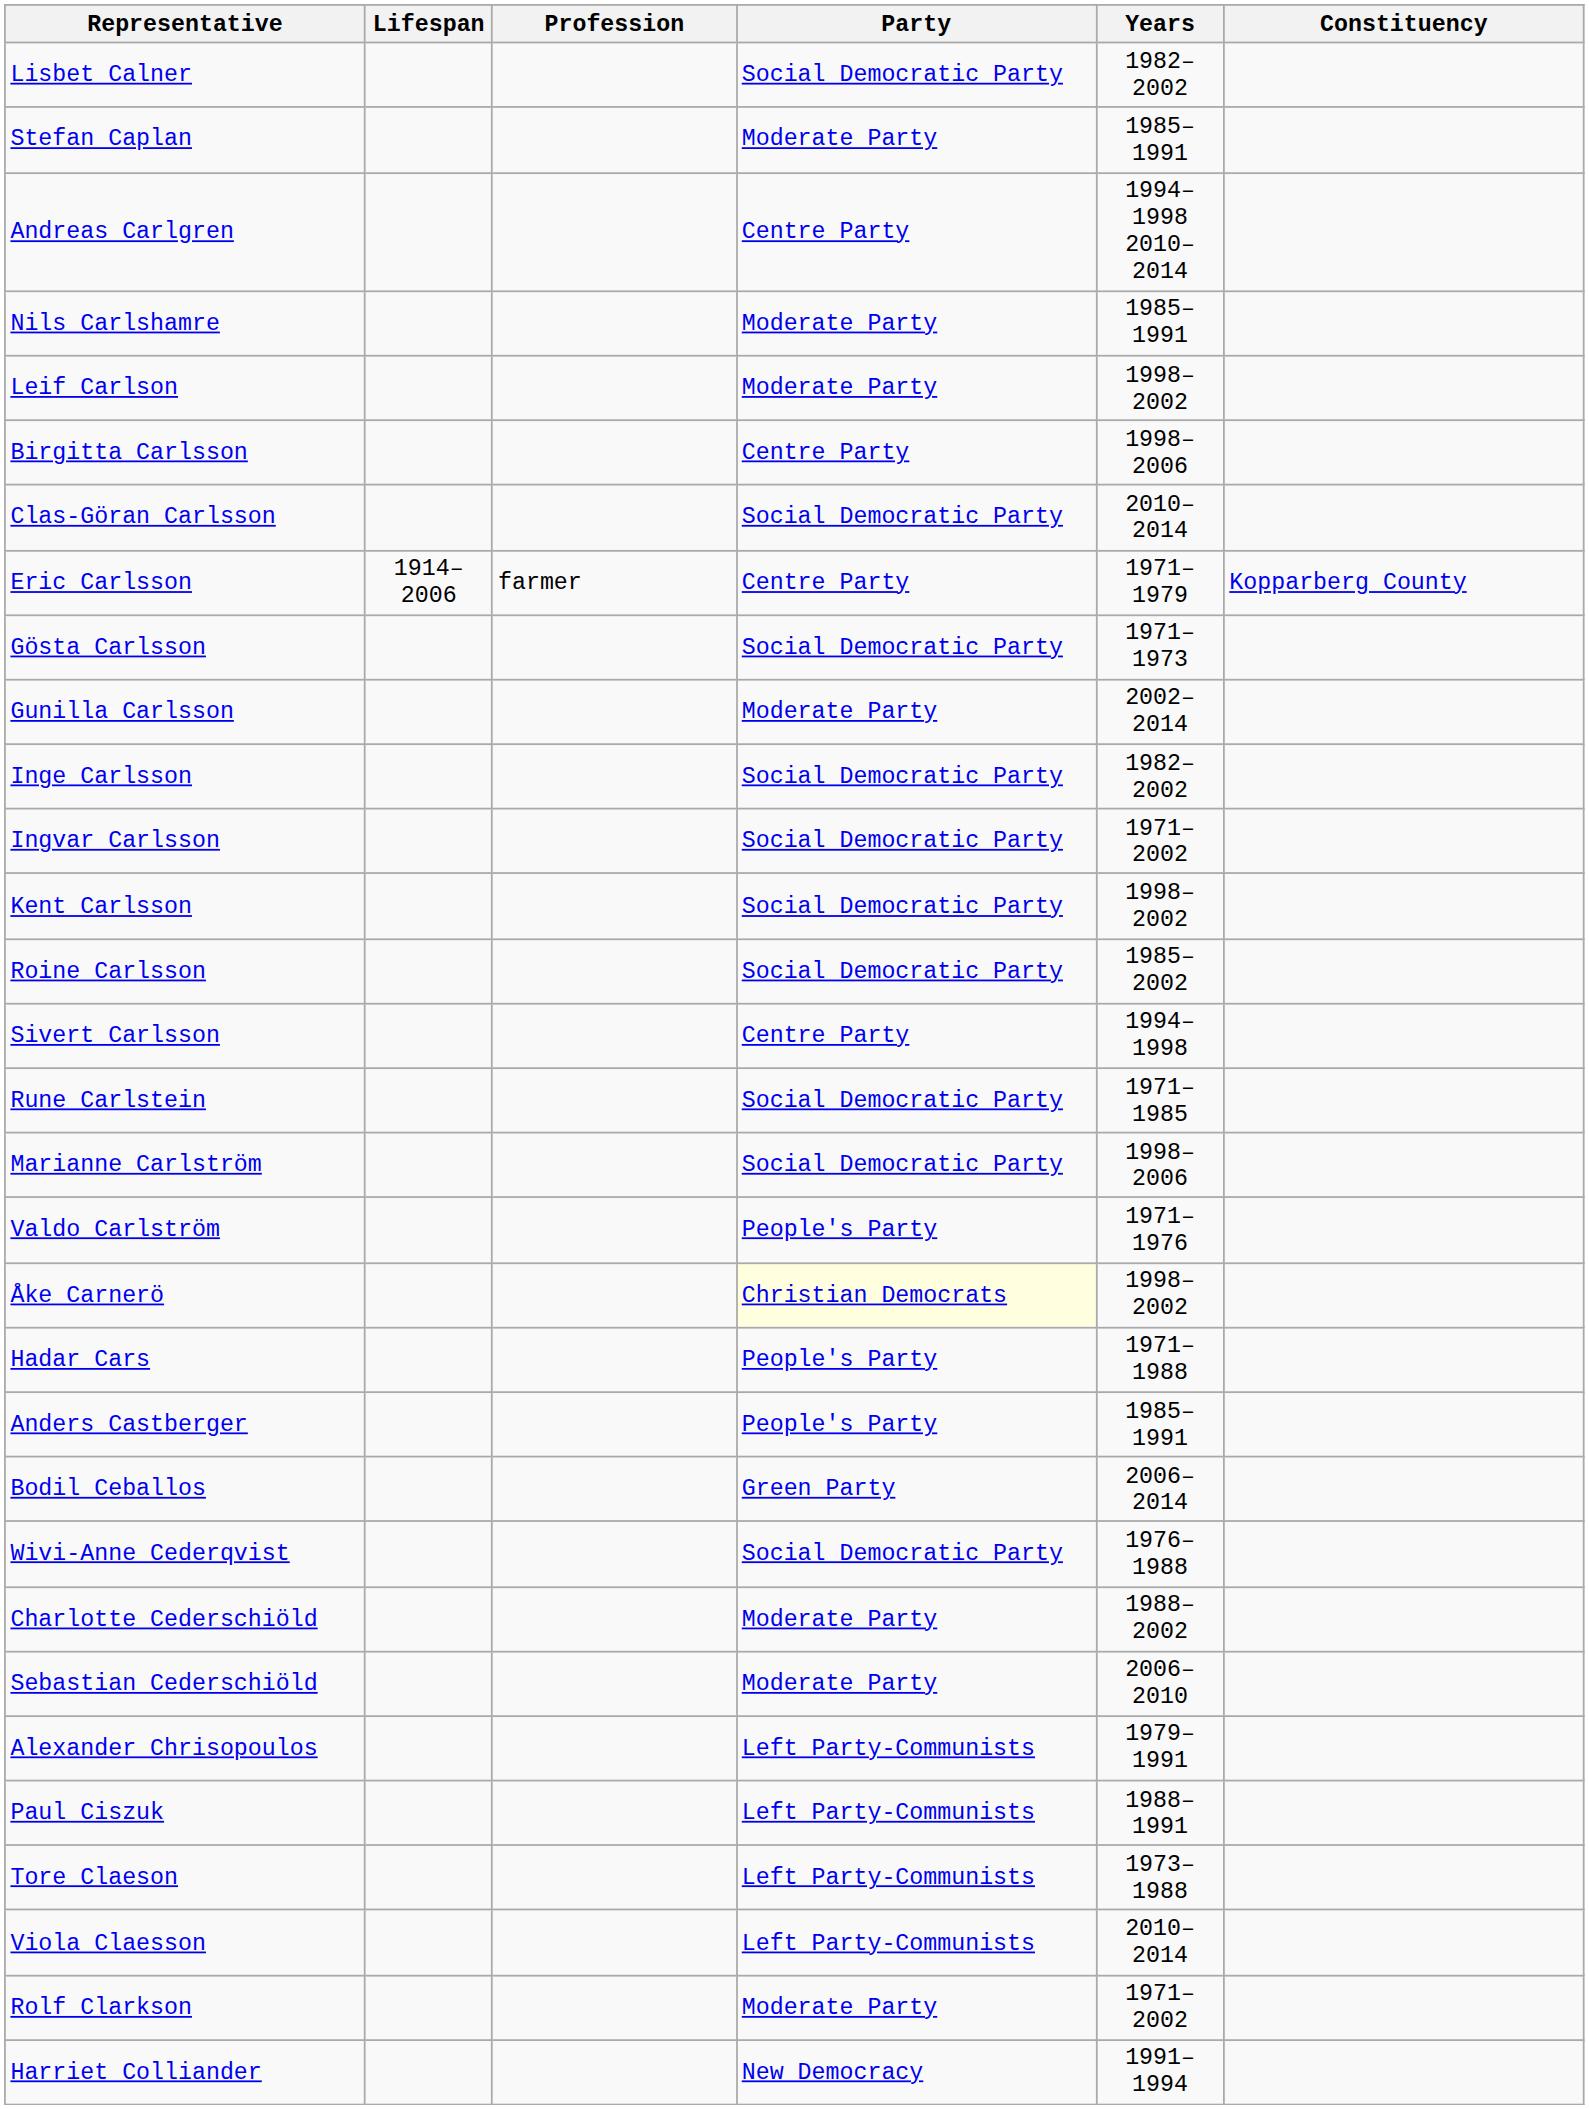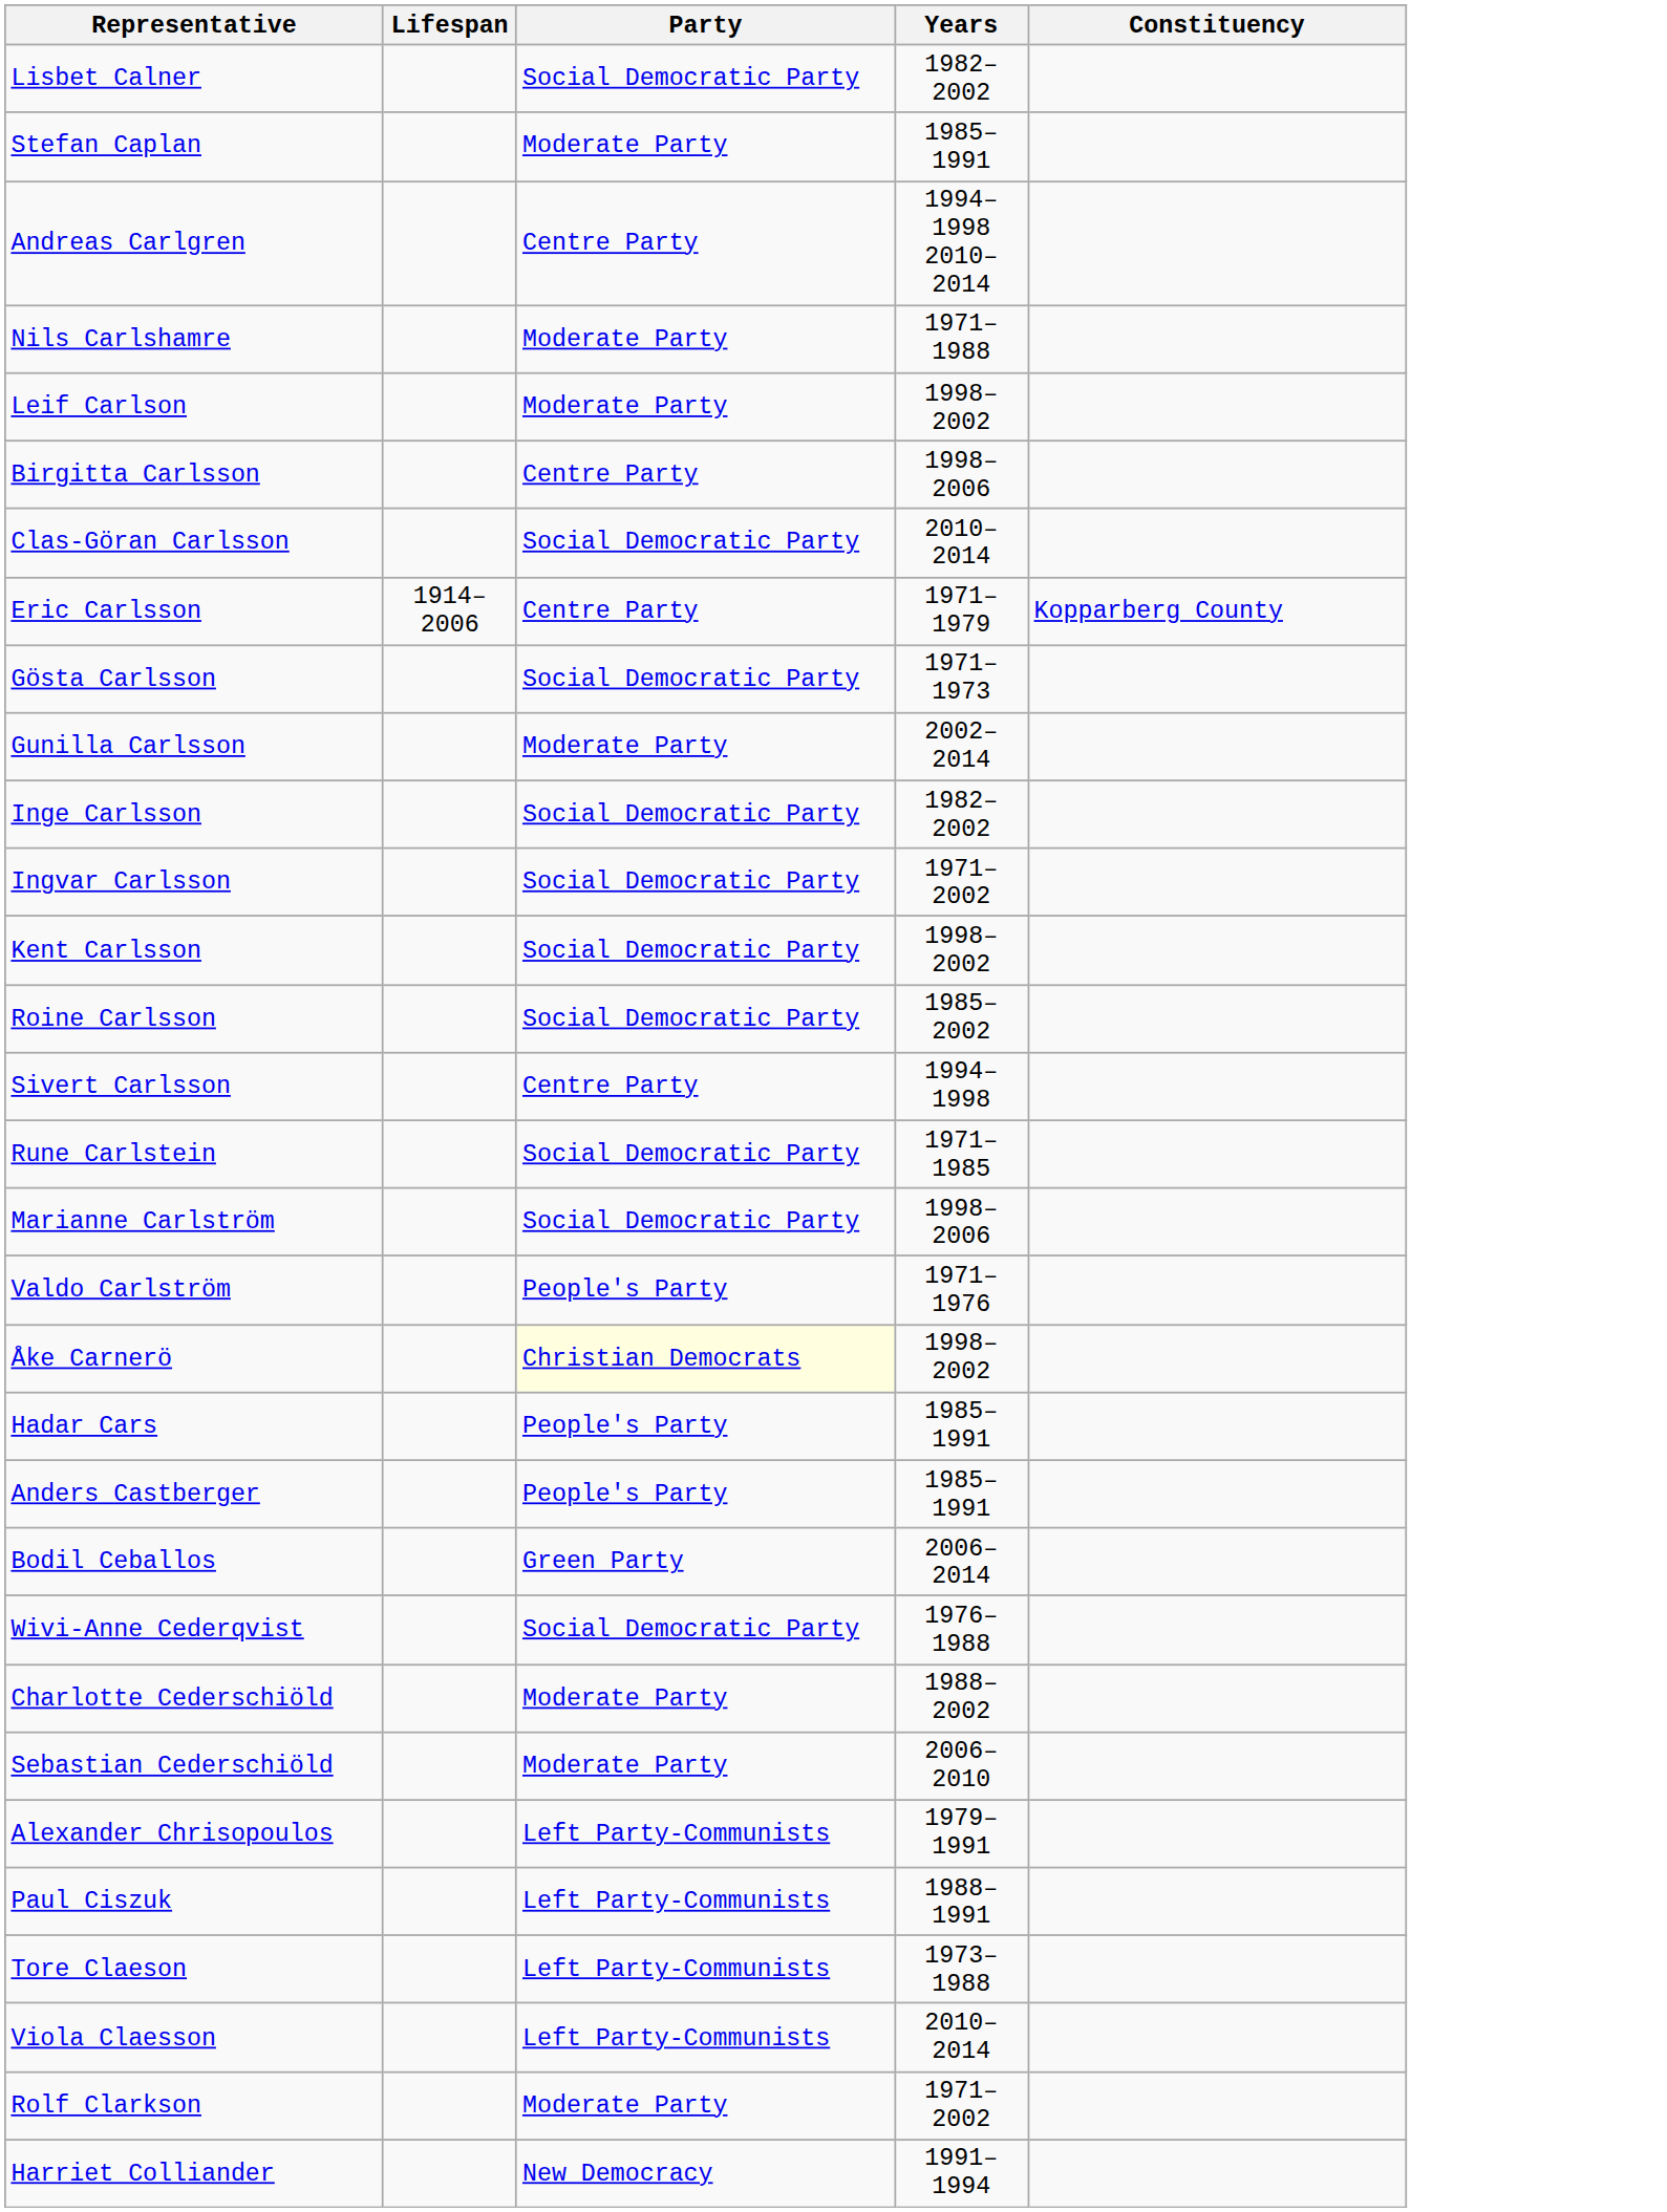 <table class="wikitable">
 <tr>
 <th style="width:15em">Representative</th>
 <th style="width:5em">Lifespan</th>
-<th style="width:10em">Profession</th>
 <th style="width:15em">Party</th>
 <th style="width:5em">Years</th>
 <th style="width:15em">Constituency</th>
 </tr>
 <tr>
 <td><a href='#'>Lisbet Calner</a></td>
 <td align=center></td>
-<td></td>
 <td> <a href='#'>Social Democratic Party</a></td>
 <td align=center>1982–2002</td>
 <td></td>
 </tr>
 <tr>
 <td><a href='#'>Stefan Caplan</a></td>
 <td align=center></td>
-<td></td>
 <td> <a href='#'>Moderate Party</a></td>
 <td align=center>1985–1991</td>
 <td></td>
 </tr>
 <tr>
 <td><a href='#'>Andreas Carlgren</a></td>
 <td align=center></td>
-<td></td>
 <td> <a href='#'>Centre Party</a></td>
 <td align=center>1994–1998<br>2010–2014</td>
 <td></td>
 </tr>
 <tr>
 <td><a href='#'>Nils Carlshamre</a></td>
 <td align=center></td>
-<td></td>
 <td> <a href='#'>Moderate Party</a></td>
-<td align=center>1985–1991</td>
+<td align=center>1971–1988</td>
 <td></td>
 </tr>
 <tr>
 <td><a href='#'>Leif Carlson</a></td>
 <td align=center></td>
-<td></td>
 <td> <a href='#'>Moderate Party</a></td>
 <td align=center>1998–2002</td>
 <td></td>
 </tr>
 <tr>
 <td><a href='#'>Birgitta Carlsson</a></td>
 <td align=center></td>
-<td></td>
 <td> <a href='#'>Centre Party</a></td>
 <td align=center>1998–2006</td>
 <td></td>
 </tr>
 <tr>
 <td><a href='#'>Clas-Göran Carlsson</a></td>
 <td align=center></td>
-<td></td>
 <td> <a href='#'>Social Democratic Party</a></td>
 <td align=center>2010–2014</td>
 <td></td>
 </tr>
 <tr>
 <td><a href='#'>Eric Carlsson</a></td>
 <td align=center>1914–2006</td>
-<td>farmer</td>
 <td> <a href='#'>Centre Party</a></td>
 <td align=center>1971–1979</td>
 <td><a href='#'>Kopparberg County</a></td>
 </tr>
 <tr>
 <td><a href='#'>Gösta Carlsson</a></td>
 <td align=center></td>
-<td></td>
 <td> <a href='#'>Social Democratic Party</a></td>
 <td align=center>1971–1973</td>
 <td></td>
 </tr>
 <tr>
 <td><a href='#'>Gunilla Carlsson</a></td>
 <td align=center></td>
-<td></td>
 <td> <a href='#'>Moderate Party</a></td>
 <td align=center>2002–2014</td>
 <td></td>
 </tr>
 <tr>
 <td><a href='#'>Inge Carlsson</a></td>
 <td align=center></td>
-<td></td>
 <td> <a href='#'>Social Democratic Party</a></td>
 <td align=center>1982–2002</td>
 <td></td>
 </tr>
 <tr>
 <td><a href='#'>Ingvar Carlsson</a></td>
 <td align=center></td>
-<td></td>
 <td> <a href='#'>Social Democratic Party</a></td>
 <td align=center>1971–2002</td>
 <td></td>
 </tr>
 <tr>
 <td><a href='#'>Kent Carlsson</a></td>
 <td align=center></td>
-<td></td>
 <td> <a href='#'>Social Democratic Party</a></td>
 <td align=center>1998–2002</td>
 <td></td>
 </tr>
 <tr>
 <td><a href='#'>Roine Carlsson</a></td>
 <td align=center></td>
-<td></td>
 <td> <a href='#'>Social Democratic Party</a></td>
 <td align=center>1985–2002</td>
 <td></td>
 </tr>
 <tr>
 <td><a href='#'>Sivert Carlsson</a></td>
 <td align=center></td>
-<td></td>
 <td> <a href='#'>Centre Party</a></td>
 <td align=center>1994–1998</td>
 <td></td>
 </tr>
 <tr>
 <td><a href='#'>Rune Carlstein</a></td>
 <td align=center></td>
-<td></td>
 <td> <a href='#'>Social Democratic Party</a></td>
 <td align=center>1971–1985</td>
 <td></td>
 </tr>
 <tr>
 <td><a href='#'>Marianne Carlström</a></td>
 <td align=center></td>
-<td></td>
 <td> <a href='#'>Social Democratic Party</a></td>
 <td align=center>1998–2006</td>
 <td></td>
 </tr>
 <tr>
 <td><a href='#'>Valdo Carlström</a></td>
 <td align=center></td>
-<td></td>
 <td> <a href='#'>People's Party</a></td>
 <td align=center>1971–1976</td>
 <td></td>
 </tr>
 <tr>
 <td><a href='#'>Åke Carnerö</a></td>
 <td align=center></td>
-<td></td>
 <td style="background: lightyellow;"> <a href='#'>Christian Democrats</a></td>
 <td align=center>1998–2002</td>
 <td></td>
 </tr>
 <tr>
 <td><a href='#'>Hadar Cars</a></td>
 <td align=center></td>
-<td></td>
 <td> <a href='#'>People's Party</a></td>
-<td align=center>1971–1988</td>
+<td align=center>1985–1991</td>
 <td></td>
 </tr>
 <tr>
 <td><a href='#'>Anders Castberger</a></td>
 <td align=center></td>
-<td></td>
 <td> <a href='#'>People's Party</a></td>
 <td align=center>1985–1991</td>
 <td></td>
 </tr>
 <tr>
 <td><a href='#'>Bodil Ceballos</a></td>
 <td align=center></td>
-<td></td>
 <td> <a href='#'>Green Party</a></td>
 <td align=center>2006–2014</td>
 <td></td>
 </tr>
 <tr>
 <td><a href='#'>Wivi-Anne Cederqvist</a></td>
 <td align=center></td>
-<td></td>
 <td> <a href='#'>Social Democratic Party</a></td>
 <td align=center>1976–1988</td>
 <td></td>
 </tr>
 <tr>
 <td><a href='#'>Charlotte Cederschiöld</a></td>
 <td align=center></td>
-<td></td>
 <td> <a href='#'>Moderate Party</a></td>
 <td align=center>1988–2002</td>
 <td></td>
 </tr>
 <tr>
 <td><a href='#'>Sebastian Cederschiöld</a></td>
 <td align=center></td>
-<td></td>
 <td> <a href='#'>Moderate Party</a></td>
 <td align=center>2006–2010</td>
 <td></td>
 </tr>
 <tr>
 <td><a href='#'>Alexander Chrisopoulos</a></td>
 <td align=center></td>
-<td></td>
 <td> <a href='#'>Left Party-Communists</a></td>
 <td align=center>1979–1991</td>
 <td></td>
 </tr>
 <tr>
 <td><a href='#'>Paul Ciszuk</a></td>
 <td align=center></td>
-<td></td>
 <td> <a href='#'>Left Party-Communists</a></td>
 <td align=center>1988–1991</td>
 <td></td>
 </tr>
 <tr>
 <td><a href='#'>Tore Claeson</a></td>
 <td align=center></td>
-<td></td>
 <td> <a href='#'>Left Party-Communists</a></td>
 <td align=center>1973–1988</td>
 <td></td>
 </tr>
 <tr>
 <td><a href='#'>Viola Claesson</a></td>
 <td align=center></td>
-<td></td>
 <td> <a href='#'>Left Party-Communists</a></td>
 <td align=center>2010–2014</td>
 <td></td>
 </tr>
 <tr>
 <td><a href='#'>Rolf Clarkson</a></td>
 <td align=center></td>
-<td></td>
 <td> <a href='#'>Moderate Party</a></td>
 <td align=center>1971–2002</td>
 <td></td>
 </tr>
 <tr>
 <td><a href='#'>Harriet Colliander</a></td>
 <td align=center></td>
-<td></td>
 <td> <a href='#'>New Democracy</a></td>
 <td align=center>1991–1994</td>
 <td></td>
 </tr>
 </table>
